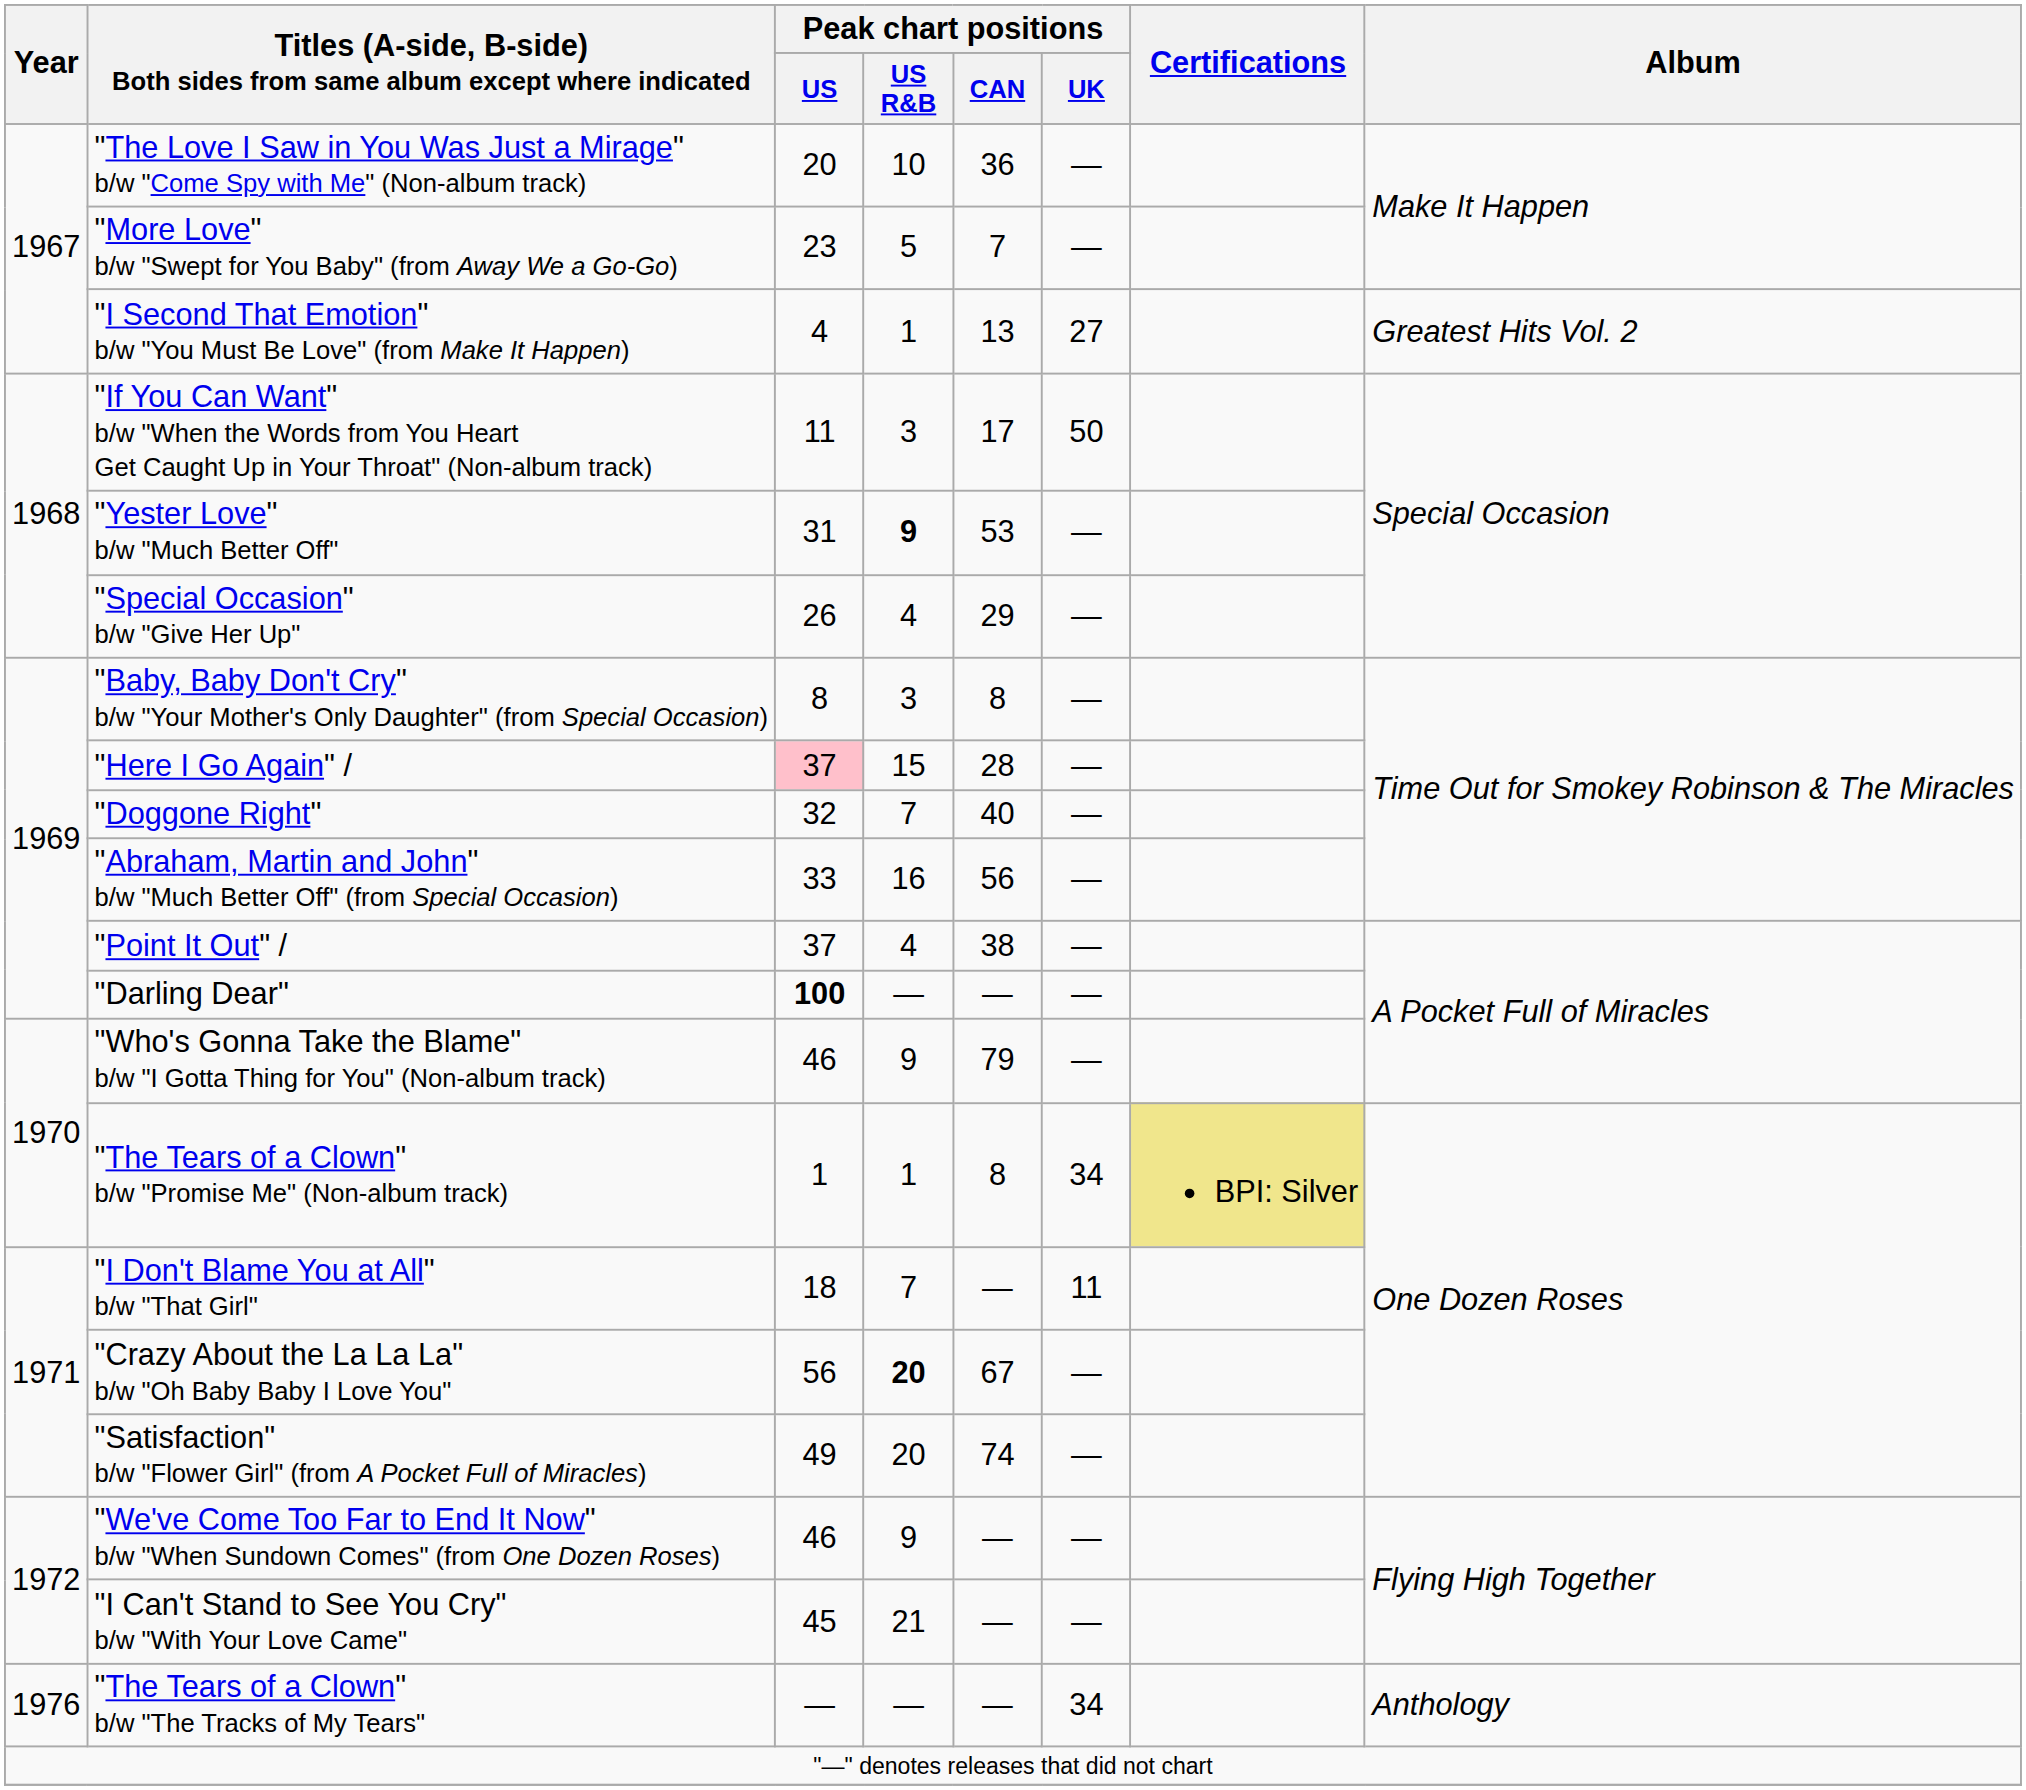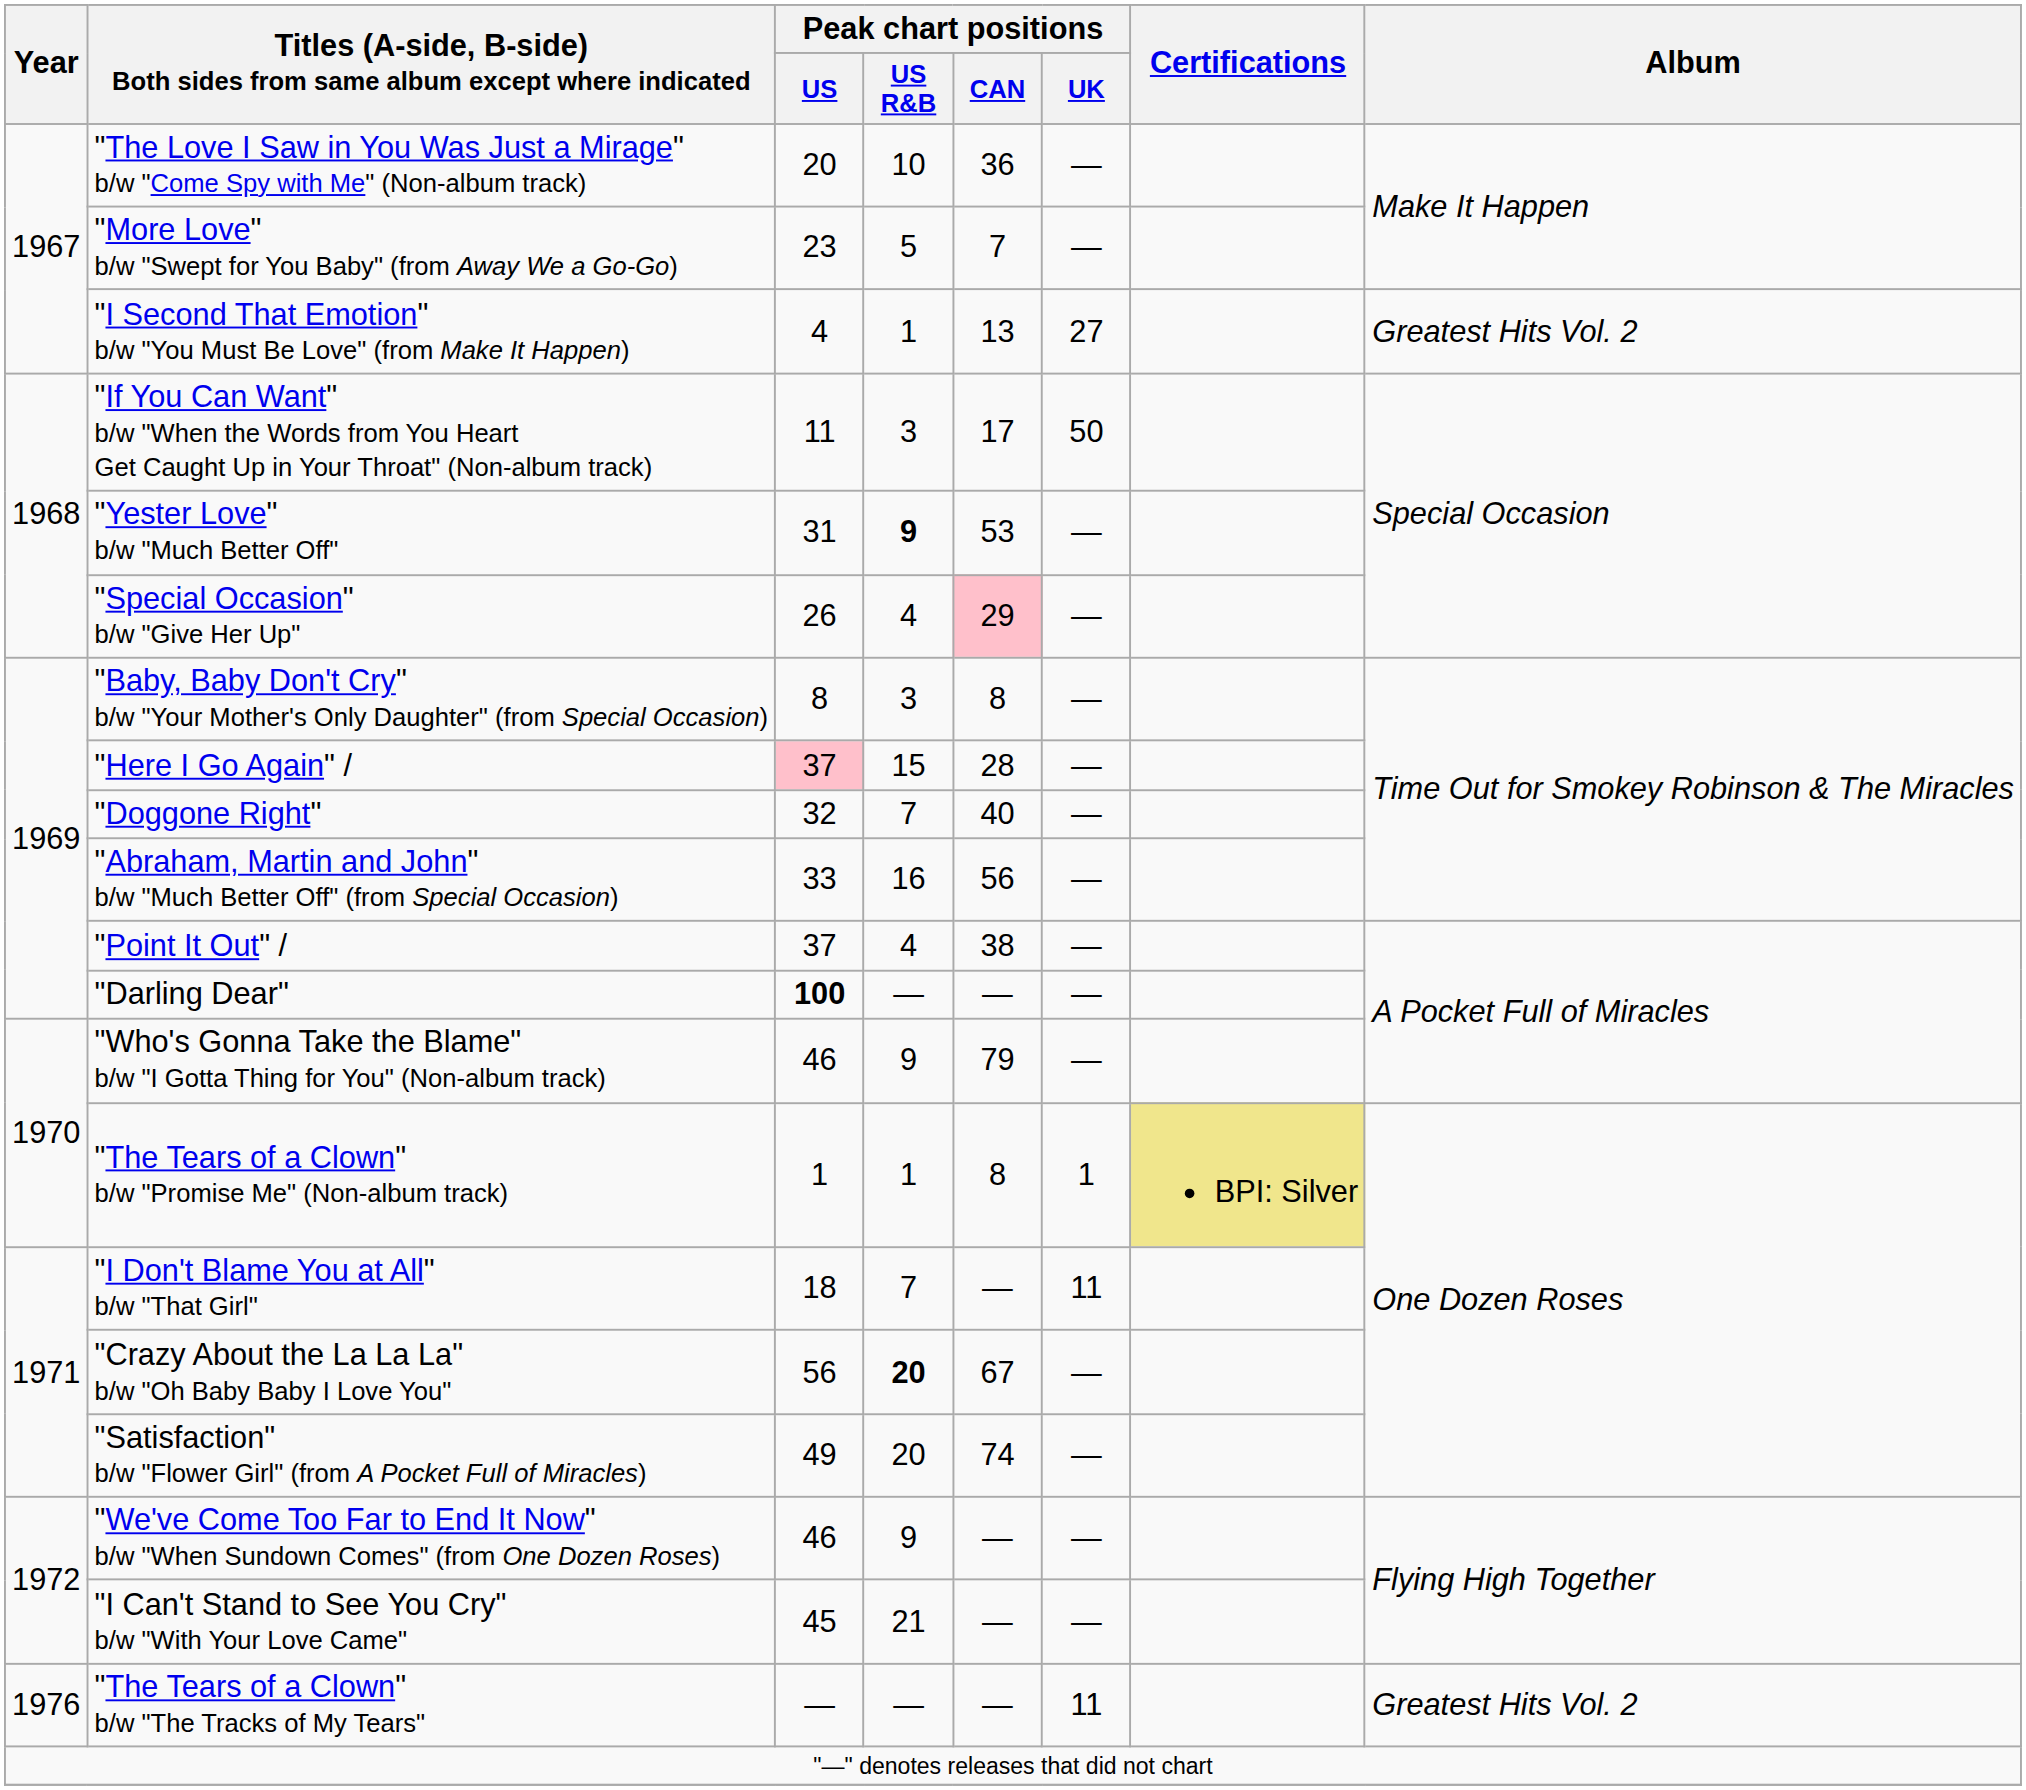 <table class="wikitable">
 <tr>
 <th rowspan="2">Year</th>
 <th rowspan="2">Titles (A-side, B-side)<br><small>Both sides from same album except where indicated</small></th>
 <th colspan="4">Peak chart positions</th>
 <th rowspan="2"><a href='#'>Certifications</a></th>
 <th rowspan="2">Album</th>
 </tr>
 <tr style="font-size:smaller;">
 <th width="40"><a href='#'>US</a><br></th>
 <th width="40"><a href='#'>US R&B</a><br></th>
 <th width="40"><a href='#'>CAN</a><br></th>
 <th width="40"><a href='#'>UK</a><br></th>
 </tr>
 <tr>
 <td rowspan="3">1967</td>
 <td>"<a href='#'>The Love I Saw in You Was Just a Mirage</a>"<br><small>b/w "<a href='#'>Come Spy with Me</a>" (Non-album track)</small></td>
 <td align="center">20</td>
 <td align="center">10</td>
 <td align="center">36</td>
 <td align="center">—</td>
 <td></td>
 <td align="left" rowspan="2"><em>Make It Happen</em></td>
 </tr>
 <tr>
 <td>"<a href='#'>More Love</a>"<br><small>b/w "Swept for You Baby" (from <em>Away We a Go-Go</em>)</small></td>
 <td align="center">23</td>
 <td align="center">5</td>
 <td align="center">7</td>
 <td align="center">—</td>
 <td></td>
 </tr>
 <tr>
 <td>"<a href='#'>I Second That Emotion</a>"<br><small>b/w "You Must Be Love" (from <em>Make It Happen</em>)</small></td>
 <td align="center">4</td>
 <td align="center">1</td>
 <td align="center">13</td>
 <td align="center">27</td>
 <td></td>
 <td align="left"><em>Greatest Hits Vol. 2</em></td>
 </tr>
 <tr>
 <td rowspan="3">1968</td>
 <td>"<a href='#'>If You Can Want</a>"<br><small>b/w "When the Words from You Heart<br>Get Caught Up in Your Throat" (Non-album track)</small></td>
 <td align="center">11</td>
 <td align="center">3</td>
 <td align="center">17</td>
 <td align="center">50</td>
 <td></td>
 <td align="left" rowspan="3"><em>Special Occasion</em></td>
 </tr>
 <tr>
 <td>"<a href='#'>Yester Love</a>"<br><small>b/w "Much Better Off" </small></td>
 <td align="center">31</td>
 <td align="center"><strong>9</strong></td>
 <td align="center">53</td>
 <td align="center">—</td>
 <td></td>
 </tr>
 <tr>
 <td>"<a href='#'>Special Occasion</a>"<br><small>b/w "Give Her Up" </small></td>
 <td align="center">26</td>
 <td align="center">4</td>
-<td align="center">29</td>
+<td align="center" style="background: pink;">29</td>
 <td align="center">—</td>
 <td></td>
 </tr>
 <tr>
 <td rowspan="6">1969</td>
 <td>"<a href='#'>Baby, Baby Don't Cry</a>"<br><small>b/w "Your Mother's Only Daughter" (from <em>Special Occasion</em>)</small></td>
 <td align="center">8</td>
 <td align="center">3</td>
 <td align="center">8</td>
 <td align="center">—</td>
 <td></td>
 <td align="left" rowspan="4"><em>Time Out for Smokey Robinson & The Miracles</em></td>
 </tr>
 <tr>
 <td>"<a href='#'>Here I Go Again</a>" /</td>
 <td align="center" style="background: pink;">37</td>
 <td align="center">15</td>
 <td align="center">28</td>
 <td align="center">—</td>
 <td></td>
 </tr>
 <tr>
 <td>"<a href='#'>Doggone Right</a>"</td>
 <td align="center">32</td>
 <td align="center">7</td>
 <td align="center">40</td>
 <td align="center">—</td>
 <td></td>
 </tr>
 <tr>
 <td>"<a href='#'>Abraham, Martin and John</a>"<br><small>b/w "Much Better Off" (from <em>Special Occasion</em>) </small></td>
 <td align="center">33</td>
 <td align="center">16</td>
 <td align="center">56</td>
 <td align="center">—</td>
 <td></td>
 </tr>
 <tr>
 <td>"<a href='#'>Point It Out</a>" /</td>
 <td align="center">37</td>
 <td align="center">4</td>
 <td align="center">38</td>
 <td align="center">—</td>
 <td></td>
 <td align="left" rowspan="3"><em>A Pocket Full of Miracles</em></td>
 </tr>
 <tr>
 <td>"Darling Dear"</td>
 <td align="center"><strong>100</strong></td>
 <td align="center">—</td>
 <td align="center">—</td>
 <td align="center">—</td>
 <td></td>
 </tr>
 <tr>
 <td rowspan="2">1970</td>
 <td>"Who's Gonna Take the Blame"<br><small>b/w "I Gotta Thing for You" (Non-album track)</small></td>
 <td align="center">46</td>
 <td align="center">9</td>
 <td align="center">79</td>
 <td align="center">—</td>
 <td></td>
 </tr>
 <tr>
 <td>"<a href='#'>The Tears of a Clown</a>"<br><small>b/w "Promise Me" (Non-album track)</small></td>
 <td align="center">1</td>
 <td align="center">1</td>
 <td align="center">8</td>
-<td align="center">34</td>
+<td align="center">1</td>
 <td style="background: khaki;"><br><ul><li>BPI: Silver</li></ul></td>
 <td align="left" rowspan="4"><em>One Dozen Roses</em></td>
 </tr>
 <tr>
 <td rowspan="3">1971</td>
 <td>"<a href='#'>I Don't Blame You at All</a>"<br><small>b/w "That Girl" </small></td>
 <td align="center">18</td>
 <td align="center">7</td>
 <td align="center">—</td>
 <td align="center">11</td>
 <td></td>
 </tr>
 <tr>
 <td>"Crazy About the La La La"<br><small>b/w "Oh Baby Baby I Love You" </small></td>
 <td align="center">56</td>
 <td align="center"><strong>20</strong></td>
 <td align="center">67</td>
 <td align="center">—</td>
 </tr>
 <tr>
 <td>"Satisfaction"<br><small>b/w "Flower Girl" (from <em>A Pocket Full of Miracles</em>) </small></td>
 <td align="center">49</td>
 <td align="center">20</td>
 <td align="center">74</td>
 <td align="center">—</td>
 <td></td>
 </tr>
 <tr>
 <td rowspan="2">1972</td>
 <td>"<a href='#'>We've Come Too Far to End It Now</a>"<br><small>b/w "When Sundown Comes" (from <em>One Dozen Roses</em>)</small></td>
 <td align="center">46</td>
 <td align="center">9</td>
 <td align="center">—</td>
 <td align="center">—</td>
 <td></td>
 <td align="left" rowspan="2"><em>Flying High Together</em></td>
 </tr>
 <tr>
 <td>"I Can't Stand to See You Cry"<br><small>b/w "With Your Love Came" </small></td>
 <td align="center">45</td>
 <td align="center">21</td>
 <td align="center">—</td>
 <td align="center">—</td>
 <td></td>
 </tr>
 <tr>
 <td>1976</td>
 <td>"<a href='#'>The Tears of a Clown</a>"<br><small>b/w "The Tracks of My Tears" </small></td>
 <td align="center">—</td>
 <td align="center">—</td>
 <td align="center">—</td>
-<td align="center">34</td>
+<td align="center">11</td>
 <td></td>
-<td align="left"><em>Anthology</em></td>
+<td align="left"><em>Greatest Hits Vol. 2</em></td>
 </tr>
 <tr>
 <td align="center" colspan="8" style="font-size:9pt">"—" denotes releases that did not chart</td>
 </tr>
 <tr>
 </tr>
 </table>
